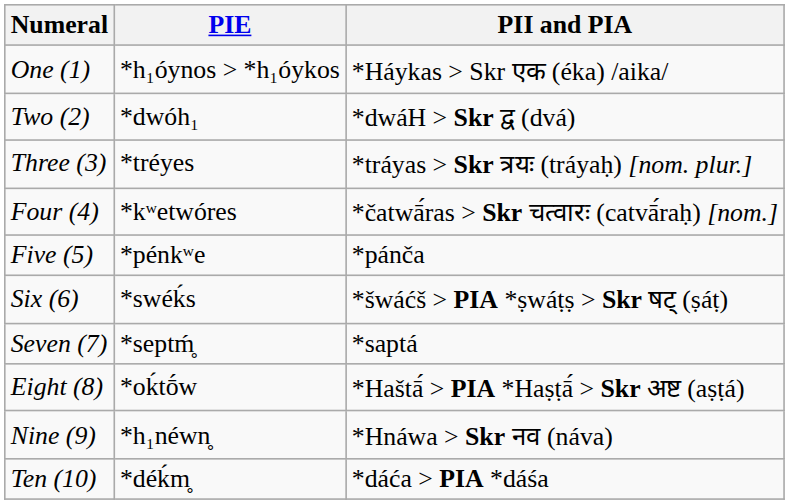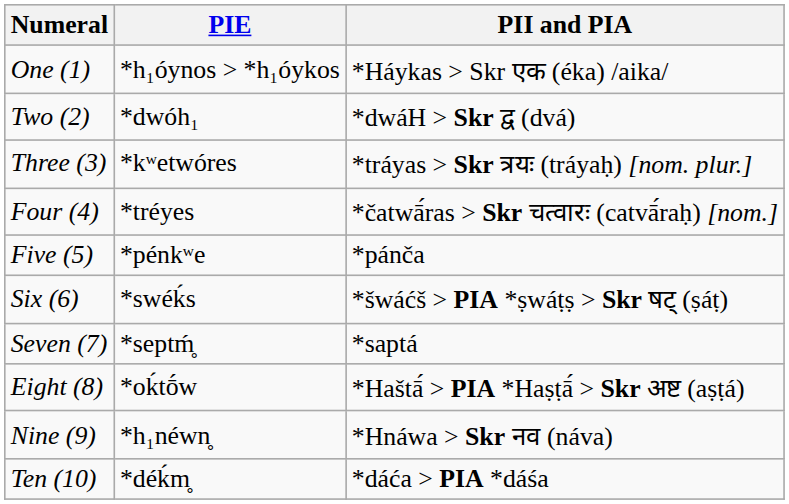 <table class="wikitable sortable">
 <tr>
 <th>Numeral</th>
 <th><a href='#'>PIE</a></th>
 <th>PII and PIA</th>
 </tr>
 <tr>
 <td><em>One (1)</em></td>
 <td>*h₁óynos > *h₁óykos</td>
 <td>*Háykas > Skr एक (éka) /aika/</td>
 </tr>
 <tr>
 <td><em>Two (2)</em></td>
 <td>*dwóh₁</td>
 <td>*dwáH > <strong>Skr</strong> द्व (dvá)</td>
 </tr>
 <tr>
 <td><em>Three (3)</em></td>
-<td>*tréyes</td>
+<td>*kʷetwóres</td>
 <td>*tráyas > <strong>Skr</strong> त्रयः (tráyaḥ) <em>[nom. plur.]</em></td>
 </tr>
 <tr>
 <td><em>Four (4)</em></td>
-<td>*kʷetwóres</td>
+<td>*tréyes</td>
 <td>*čatwā́ras > <strong>Skr</strong> चत्वारः (catvā́raḥ) <em>[nom.]</em></td>
 </tr>
 <tr>
 <td><em>Five (5)</em></td>
 <td>*pénkʷe</td>
 <td>*pánča</td>
 </tr>
 <tr>
 <td><em>Six (6)</em></td>
 <td>*swéḱs</td>
 <td>*šwáćš > <strong>PIA</strong> *ṣwáṭṣ > <strong>Skr</strong> षट् (ṣáṭ)</td>
 </tr>
 <tr>
 <td><em>Seven (7)</em></td>
 <td>*septḿ̥</td>
 <td>*saptá</td>
 </tr>
 <tr>
 <td><em>Eight (8)</em></td>
 <td>*oḱtṓw</td>
 <td>*Haštā́ > <strong>PIA</strong> *Haṣṭā́ > <strong>Skr</strong> अष्ट (aṣṭá)</td>
 </tr>
 <tr>
 <td><em>Nine (9)</em></td>
 <td>*h₁néwn̥</td>
 <td>*Hnáwa > <strong>Skr</strong> नव (náva)</td>
 </tr>
 <tr>
 <td><em>Ten (10)</em></td>
 <td>*déḱm̥</td>
 <td>*dáća > <strong>PIA</strong> *dáśa</td>
 </tr>
 </table>
